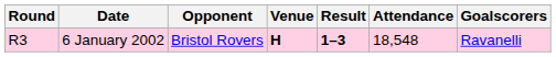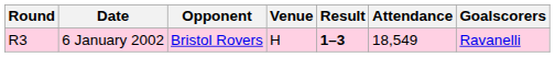 <table class="wikitable">
 <tr>
 <th>Round</th>
 <th>Date</th>
 <th>Opponent</th>
 <th>Venue</th>
 <th>Result</th>
 <th>Attendance</th>
 <th>Goalscorers</th>
 </tr>
 <tr style="background-color: #ffd0e3;">
 <td>R3</td>
 <td>6 January 2002</td>
 <td><a href='#'>Bristol Rovers</a></td>
-<td><strong>H</strong></td>
+<td>H</td>
 <td><strong>1–3</strong></td>
-<td>18,548</td>
+<td>18,549</td>
 <td><a href='#'>Ravanelli</a></td>
 </tr>
 </table>
